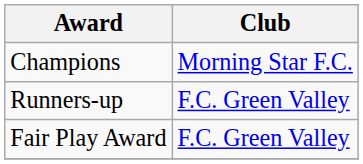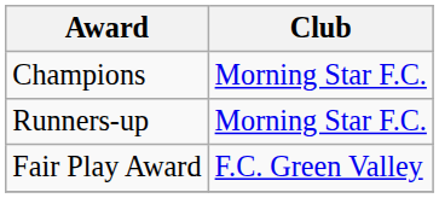 <table class="wikitable sortable" style="text-align:left;">
 <tr>
 <th>Award</th>
 <th>Club</th>
 </tr>
 <tr>
 <td>Champions</td>
 <td><a href='#'>Morning Star F.C.</a></td>
 </tr>
 <tr>
 <td>Runners-up</td>
-<td><a href='#'>F.C. Green Valley</a></td>
+<td><a href='#'>Morning Star F.C.</a></td>
 </tr>
 <tr>
 <td>Fair Play Award</td>
 <td><a href='#'>F.C. Green Valley</a></td>
 </tr>
 <tr>
 </tr>
 </table>
